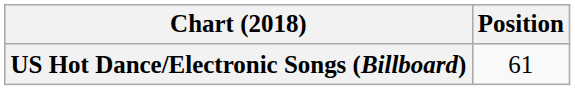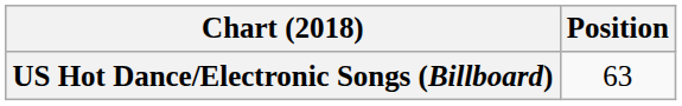 <table class="wikitable plainrowheaders" style="text-align:center">
 <tr>
 <th scope="col">Chart (2018)</th>
 <th scope="col">Position</th>
 </tr>
 <tr>
 <th scope="row">US Hot Dance/Electronic Songs (<em>Billboard</em>)</th>
-<td>61</td>
+<td>63</td>
 </tr>
 </table>
